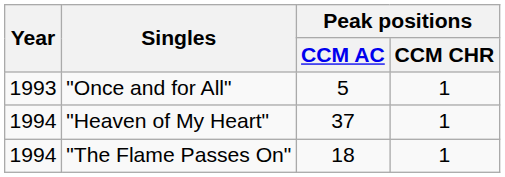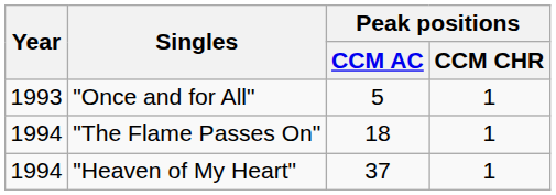 <table class="wikitable">
 <tr>
 <th rowspan="2">Year</th>
 <th rowspan="2">Singles</th>
 <th colspan="2">Peak positions</th>
 </tr>
 <tr>
 <th><a href='#'>CCM AC</a><br></th>
 <th>CCM CHR<br></th>
 </tr>
 <tr>
 <td>1993</td>
 <td>"Once and for All"</td>
 <td align="center">5</td>
 <td align="center">1</td>
 </tr>
 <tr>
 <td>1994</td>
+<td>"The Flame Passes On"</td>
+<td align="center">18</td>
+<td align="center">1</td>
+</tr>
+<tr>
+<td>1994</td>
 <td>"Heaven of My Heart"</td>
 <td align="center">37</td>
 <td align="center">1</td>
 </tr>
-<tr>
-<td>1994</td>
-<td>"The Flame Passes On"</td>
-<td align="center">18</td>
-<td align="center">1</td>
-</tr>
 </table>
